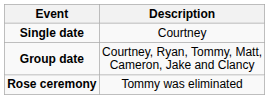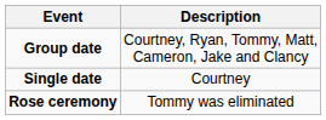 <table class="wikitable sortable" style="text-align:center;">
 <tr>
 <th>Event</th>
 <th>Description</th>
 </tr>
 <tr>
+<td><strong>Group date</strong></td>
+<td>Courtney, Ryan, Tommy, Matt,<br> Cameron, Jake and Clancy</td>
+</tr>
+<tr>
 <td><strong>Single date</strong></td>
 <td>Courtney</td>
-</tr>
-<tr>
-<td><strong>Group date</strong></td>
-<td>Courtney, Ryan, Tommy, Matt,<br> Cameron, Jake and Clancy</td>
 </tr>
 <tr>
 <td><strong>Rose ceremony</strong></td>
 <td>Tommy was eliminated</td>
 </tr>
 </table>
